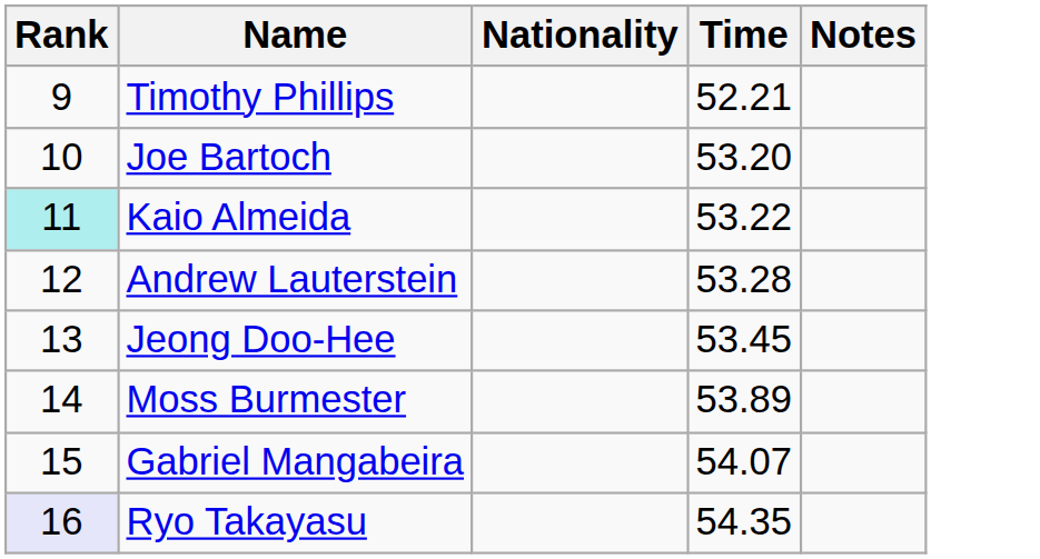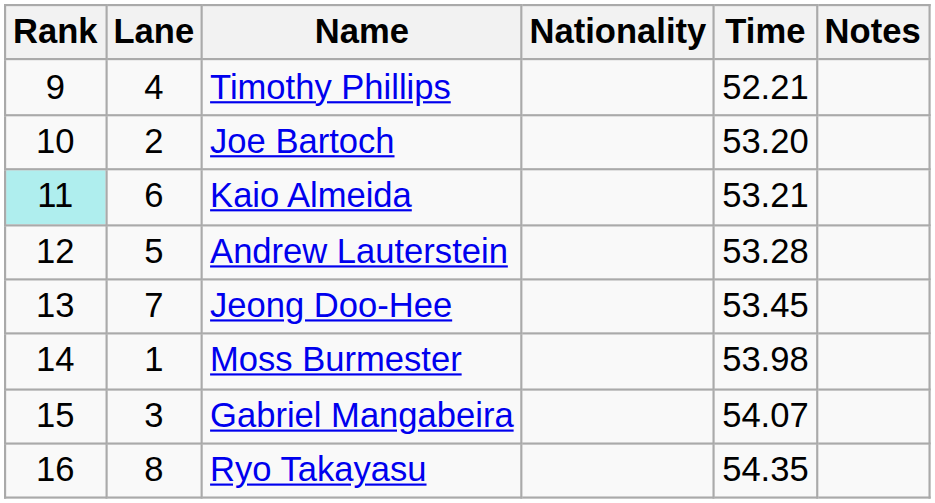 <table class="wikitable sortable" style="text-align:center">
 <tr>
 <th>Rank</th>
+<th>Lane</th>
 <th>Name</th>
 <th>Nationality</th>
 <th>Time</th>
 <th>Notes</th>
 </tr>
 <tr>
 <td>9</td>
+<td>4</td>
 <td align=left><a href='#'>Timothy Phillips</a></td>
 <td align=left></td>
 <td>52.21</td>
 <td></td>
 </tr>
 <tr>
 <td>10</td>
+<td>2</td>
 <td align=left><a href='#'>Joe Bartoch</a></td>
 <td align=left></td>
 <td>53.20</td>
 <td></td>
 </tr>
 <tr>
 <td style="background: paleturquoise;">11</td>
+<td>6</td>
 <td align=left><a href='#'>Kaio Almeida</a></td>
 <td align=left></td>
-<td>53.22</td>
+<td>53.21</td>
 <td></td>
 </tr>
 <tr>
 <td>12</td>
+<td>5</td>
 <td align=left><a href='#'>Andrew Lauterstein</a></td>
 <td align=left></td>
 <td>53.28</td>
 <td></td>
 </tr>
 <tr>
 <td>13</td>
+<td>7</td>
 <td align=left><a href='#'>Jeong Doo-Hee</a></td>
 <td align=left></td>
 <td>53.45</td>
 <td></td>
 </tr>
 <tr>
 <td>14</td>
+<td>1</td>
 <td align=left><a href='#'>Moss Burmester</a></td>
 <td align=left></td>
-<td>53.89</td>
+<td>53.98</td>
 <td></td>
 </tr>
 <tr>
 <td>15</td>
+<td>3</td>
 <td align=left><a href='#'>Gabriel Mangabeira</a></td>
 <td align=left></td>
 <td>54.07</td>
 <td></td>
 </tr>
 <tr>
-<td style="background: lavender;">16</td>
+<td>16</td>
+<td>8</td>
 <td align=left><a href='#'>Ryo Takayasu</a></td>
 <td align=left></td>
 <td>54.35</td>
 <td></td>
 </tr>
 </table>
